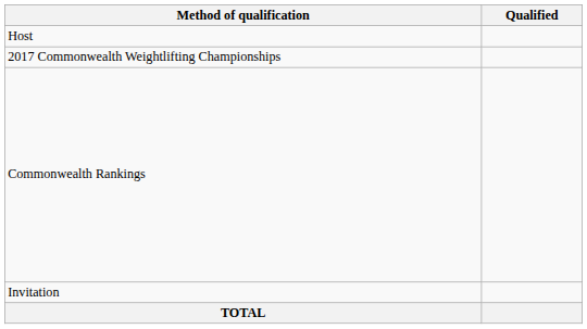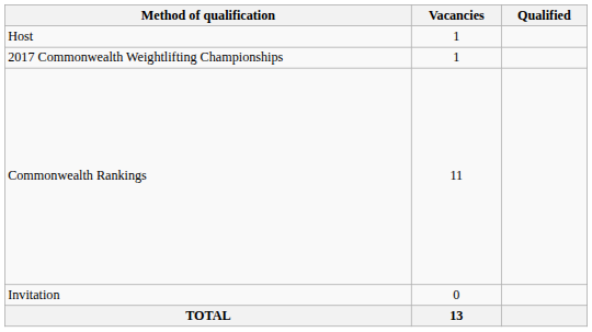 <table class = "wikitable" width=700>
 <tr>
 <th>Method of qualification</th>
+<th>Vacancies</th>
 <th>Qualified</th>
 </tr>
 <tr>
 <td>Host</td>
+<td align="center">1</td>
 <td></td>
 </tr>
 <tr>
 <td>2017 Commonwealth Weightlifting Championships</td>
+<td align="center">1</td>
 <td></td>
 </tr>
 <tr>
 <td>Commonwealth Rankings</td>
+<td align="center">11</td>
 <td><br><br><br><br><s></s><br><s></s><br><br><br><br><s></s><br><s></s><br><br><br><br></td>
 </tr>
 <tr>
 <td>Invitation</td>
+<td align="center">0</td>
 <td></td>
 </tr>
 <tr>
 <th>TOTAL</th>
+<th>13</th>
 <th></th>
 </tr>
 </table>
